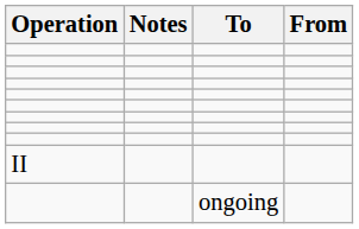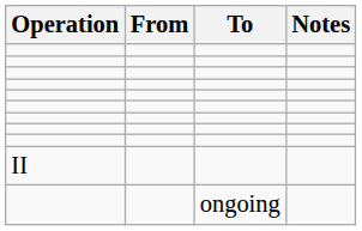 <table class="wikitable sortable">
 <tr>
 <th>Operation</th>
+<th>From</th>
+<th>To</th>
 <th>Notes</th>
-<th>To</th>
-<th>From</th>
 </tr>
 <tr>
 <td></td>
+<td align=right></td>
+<td align=right></td>
+<td></td>
+</tr>
+<tr>
 <td></td>
 <td align=right></td>
 <td align=right></td>
+<td></td>
 </tr>
 <tr>
 <td></td>
+<td align=right></td>
+<td align=right></td>
+<td></td>
+</tr>
+<tr>
 <td></td>
 <td align=right></td>
 <td align=right></td>
+<td></td>
 </tr>
 <tr>
 <td></td>
+<td align=right></td>
+<td align=right></td>
+<td></td>
+</tr>
+<tr>
 <td></td>
 <td align=right></td>
 <td align=right></td>
+<td></td>
 </tr>
 <tr>
 <td></td>
+<td align=right></td>
+<td align=right></td>
+<td></td>
+</tr>
+<tr>
 <td></td>
 <td align=right></td>
 <td align=right></td>
+<td></td>
 </tr>
 <tr>
 <td></td>
-<td></td>
 <td align=right></td>
 <td align=right></td>
+<td></td>
+</tr>
+<tr>
+<td> II</td>
+<td align=right></td>
+<td align=right></td>
+<td></td>
 </tr>
 <tr>
 <td></td>
+<td align=right></td>
+<td align=right>ongoing</td>
 <td></td>
-<td align=right></td>
-<td align=right></td>
-</tr>
-<tr>
-<td></td>
-<td></td>
-<td align=right></td>
-<td align=right></td>
-</tr>
-<tr>
-<td></td>
-<td></td>
-<td align=right></td>
-<td align=right></td>
-</tr>
-<tr>
-<td></td>
-<td></td>
-<td align=right></td>
-<td align=right></td>
-</tr>
-<tr>
-<td> II</td>
-<td></td>
-<td align=right></td>
-<td align=right></td>
-</tr>
-<tr>
-<td></td>
-<td></td>
-<td align=right>ongoing</td>
-<td align=right></td>
 </tr>
 </table>
